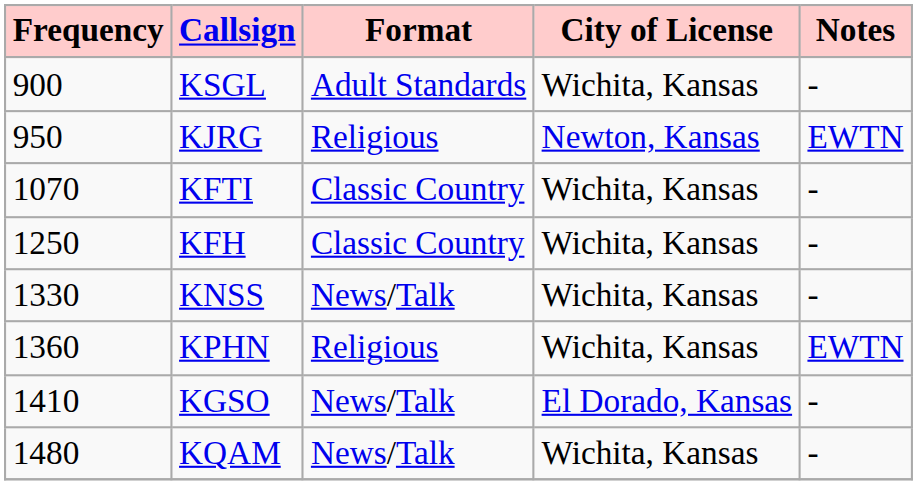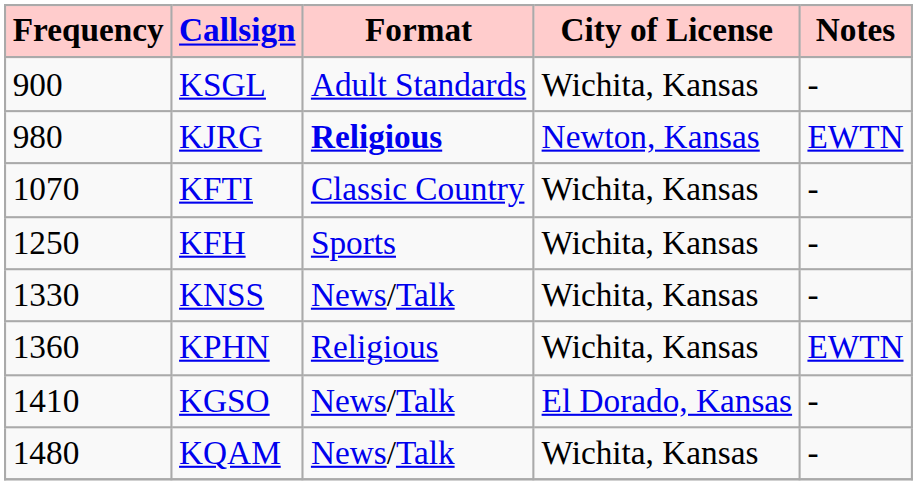 <table class="wikitable" border="1">
 <tr>
 <th style="background:#ffcccc;"><strong>Frequency</strong></th>
 <th style="background:#ffcccc;"><strong><a href='#'>Callsign</a></strong></th>
 <th style="background:#ffcccc;"><strong>Format</strong></th>
 <th style="background:#ffcccc;"><strong>City of License</strong></th>
 <th style="background:#ffcccc;"><strong>Notes</strong></th>
 </tr>
 <tr>
 <td>900</td>
 <td><a href='#'>KSGL</a></td>
 <td><a href='#'>Adult Standards</a></td>
 <td>Wichita, Kansas</td>
 <td>-</td>
 </tr>
 <tr>
-<td>950</td>
+<td>980</td>
 <td><a href='#'>KJRG</a></td>
-<td><a href='#'>Religious</a></td>
+<td><strong><a href='#'>Religious</a></strong></td>
 <td><a href='#'>Newton, Kansas</a></td>
 <td><a href='#'>EWTN</a></td>
 </tr>
 <tr>
 <td>1070</td>
 <td><a href='#'>KFTI</a></td>
 <td><a href='#'>Classic Country</a></td>
 <td>Wichita, Kansas</td>
 <td>-</td>
 </tr>
 <tr>
 <td>1250</td>
 <td><a href='#'>KFH</a></td>
-<td><a href='#'>Classic Country</a></td>
+<td><a href='#'>Sports</a></td>
 <td>Wichita, Kansas</td>
 <td>-</td>
 </tr>
 <tr>
 <td>1330</td>
 <td><a href='#'>KNSS</a></td>
 <td><a href='#'>News</a>/<a href='#'>Talk</a></td>
 <td>Wichita, Kansas</td>
 <td>-</td>
 </tr>
 <tr>
 <td>1360</td>
 <td><a href='#'>KPHN</a></td>
 <td><a href='#'>Religious</a></td>
 <td>Wichita, Kansas</td>
 <td><a href='#'>EWTN</a></td>
 </tr>
 <tr>
 <td>1410</td>
 <td><a href='#'>KGSO</a></td>
 <td><a href='#'>News</a>/<a href='#'>Talk</a></td>
 <td><a href='#'>El Dorado, Kansas</a></td>
 <td>-</td>
 </tr>
 <tr>
 <td>1480</td>
 <td><a href='#'>KQAM</a></td>
 <td><a href='#'>News</a>/<a href='#'>Talk</a></td>
 <td>Wichita, Kansas</td>
 <td>-</td>
 </tr>
 <tr>
 </tr>
 </table>
